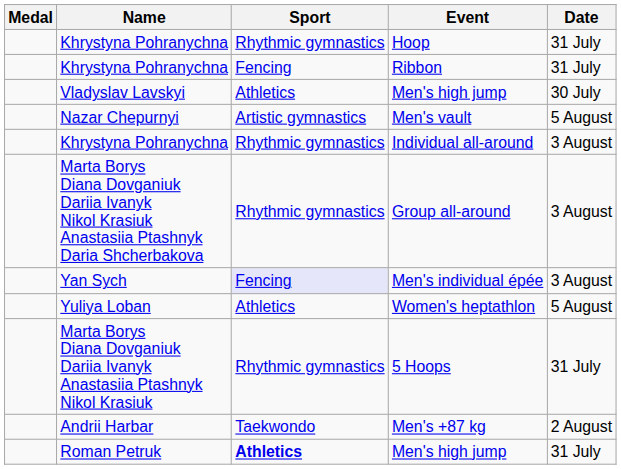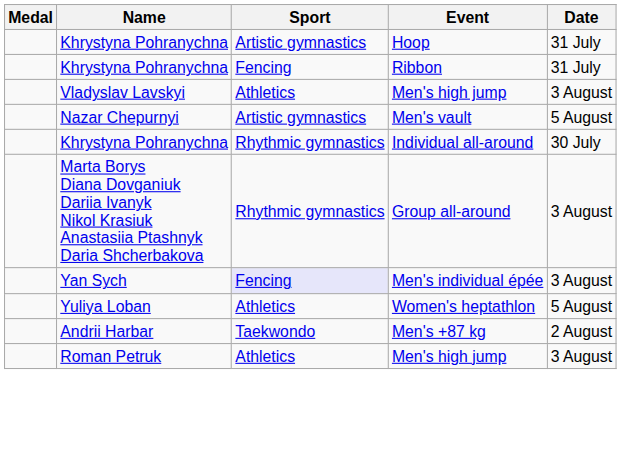 <table class="wikitable sortable" style="font-size: 95%;">
 <tr>
 <th>Medal</th>
 <th>Name</th>
 <th>Sport</th>
 <th>Event</th>
 <th>Date</th>
 </tr>
 <tr>
 <td></td>
 <td><a href='#'>Khrystyna Pohranychna</a></td>
-<td><a href='#'>Rhythmic gymnastics</a></td>
+<td><a href='#'>Artistic gymnastics</a></td>
 <td><a href='#'>Hoop</a></td>
 <td>31 July</td>
 </tr>
 <tr>
 <td></td>
 <td><a href='#'>Khrystyna Pohranychna</a></td>
 <td><a href='#'>Fencing</a></td>
 <td><a href='#'>Ribbon</a></td>
 <td>31 July</td>
 </tr>
 <tr>
 <td></td>
 <td><a href='#'>Vladyslav Lavskyi</a></td>
 <td><a href='#'>Athletics</a></td>
 <td><a href='#'>Men's high jump</a></td>
-<td>30 July</td>
+<td>3 August</td>
 </tr>
 <tr>
 <td></td>
 <td><a href='#'>Nazar Chepurnyi</a></td>
 <td><a href='#'>Artistic gymnastics</a></td>
 <td><a href='#'>Men's vault</a></td>
 <td>5 August</td>
 </tr>
 <tr>
 <td></td>
 <td><a href='#'>Khrystyna Pohranychna</a></td>
 <td><a href='#'>Rhythmic gymnastics</a></td>
 <td><a href='#'>Individual all-around</a></td>
-<td>3 August</td>
+<td>30 July</td>
 </tr>
 <tr>
 <td></td>
 <td><a href='#'>Marta Borys</a><br><a href='#'>Diana Dovganiuk</a><br><a href='#'>Dariia Ivanyk</a><br><a href='#'>Nikol Krasiuk</a><br><a href='#'>Anastasiia Ptashnyk</a><br><a href='#'>Daria Shcherbakova</a></td>
 <td><a href='#'>Rhythmic gymnastics</a></td>
 <td><a href='#'>Group all-around</a></td>
 <td>3 August</td>
 </tr>
 <tr>
 <td></td>
 <td><a href='#'>Yan Sych</a></td>
 <td style="background: lavender;"><a href='#'>Fencing</a></td>
 <td><a href='#'>Men's individual épée</a></td>
 <td>3 August</td>
 </tr>
 <tr>
 <td></td>
 <td><a href='#'>Yuliya Loban</a></td>
 <td><a href='#'>Athletics</a></td>
 <td><a href='#'>Women's heptathlon</a></td>
 <td>5 August</td>
 </tr>
 <tr>
 <td></td>
-<td><a href='#'>Marta Borys</a><br><a href='#'>Diana Dovganiuk</a><br><a href='#'>Dariia Ivanyk</a><br><a href='#'>Anastasiia Ptashnyk</a><br><a href='#'>Nikol Krasiuk</a></td>
-<td><a href='#'>Rhythmic gymnastics</a></td>
-<td><a href='#'>5 Hoops</a></td>
-<td>31 July</td>
-</tr>
-<tr>
-<td></td>
 <td><a href='#'>Andrii Harbar</a></td>
 <td><a href='#'>Taekwondo</a></td>
 <td><a href='#'>Men's +87 kg</a></td>
 <td>2 August</td>
 </tr>
 <tr>
 <td></td>
 <td><a href='#'>Roman Petruk</a></td>
-<td><strong><a href='#'>Athletics</a></strong></td>
+<td><a href='#'>Athletics</a></td>
 <td><a href='#'>Men's high jump</a></td>
-<td>31 July</td>
+<td>3 August</td>
 </tr>
 </table>
